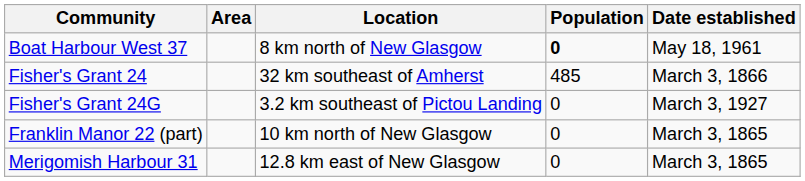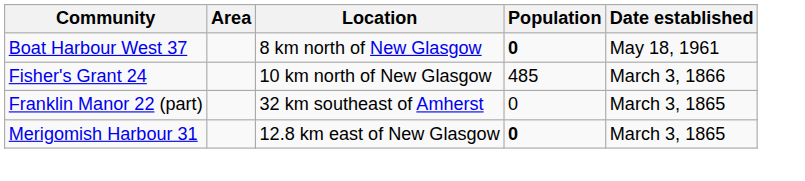 <table class="wikitable">
 <tr>
 <th>Community</th>
 <th>Area</th>
 <th>Location</th>
 <th>Population</th>
 <th>Date established</th>
 </tr>
 <tr>
 <td><a href='#'>Boat Harbour West 37</a></td>
 <td></td>
 <td>8 km north of <a href='#'>New Glasgow</a></td>
 <td><strong>0</strong></td>
 <td>May 18, 1961</td>
 </tr>
 <tr>
 <td><a href='#'>Fisher's Grant 24</a></td>
 <td></td>
-<td>32 km southeast of <a href='#'>Amherst</a></td>
+<td>10 km north of New Glasgow</td>
 <td>485</td>
 <td>March 3, 1866</td>
 </tr>
 <tr>
-<td><a href='#'>Fisher's Grant 24G</a></td>
-<td></td>
-<td>3.2 km southeast of <a href='#'>Pictou Landing</a></td>
-<td>0</td>
-<td>March 3, 1927</td>
-</tr>
-<tr>
 <td><a href='#'>Franklin Manor 22</a> (part)</td>
 <td></td>
-<td>10 km north of New Glasgow</td>
+<td>32 km southeast of <a href='#'>Amherst</a></td>
 <td>0</td>
 <td>March 3, 1865</td>
 </tr>
 <tr>
 <td><a href='#'>Merigomish Harbour 31</a></td>
 <td></td>
 <td>12.8 km east of New Glasgow</td>
-<td>0</td>
+<td><strong>0</strong></td>
 <td>March 3, 1865</td>
 </tr>
 </table>
